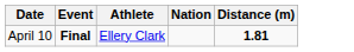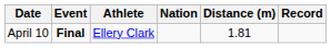 <table class="wikitable sortable" style="text-align:center" style=text-align:center>
 <tr>
 <th>Date</th>
 <th>Event</th>
 <th>Athlete</th>
 <th>Nation</th>
 <th>Distance (m)</th>
+<th>Record</th>
 </tr>
 <tr>
 <td>April 10</td>
 <td><strong>Final</strong></td>
 <td align=left><a href='#'>Ellery Clark</a></td>
 <td align=left></td>
-<td><strong>1.81</strong></td>
+<td>1.81</td>
+<td></td>
 </tr>
 </table>
